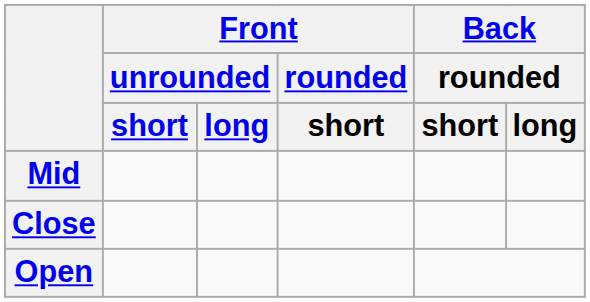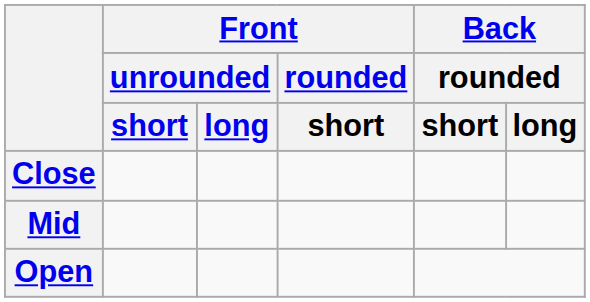 <table class="wikitable" style=text-align:center>
 <tr>
 <th rowspan=3></th>
 <th colspan=3><a href='#'>Front</a></th>
 <th colspan=2><a href='#'>Back</a></th>
 </tr>
 <tr class=small>
 <th colspan=2><a href='#'>unrounded</a></th>
 <th><a href='#'>rounded</a></th>
 <th colspan=2>rounded</th>
 </tr>
 <tr class=small>
 <th><a href='#'>short</a></th>
 <th><a href='#'>long</a></th>
 <th>short</th>
 <th>short</th>
 <th>long</th>
 </tr>
 <tr>
-<th><a href='#'>Mid</a></th>
+<th><a href='#'>Close</a></th>
 <td></td>
 <td></td>
 <td></td>
 <td></td>
 <td></td>
 </tr>
 <tr>
-<th><a href='#'>Close</a></th>
+<th><a href='#'>Mid</a></th>
 <td></td>
 <td></td>
 <td></td>
 <td></td>
 <td></td>
 </tr>
 <tr>
 <th><a href='#'>Open</a></th>
 <td></td>
 <td></td>
 <td></td>
 <td colspan=2></td>
 </tr>
 </table>
